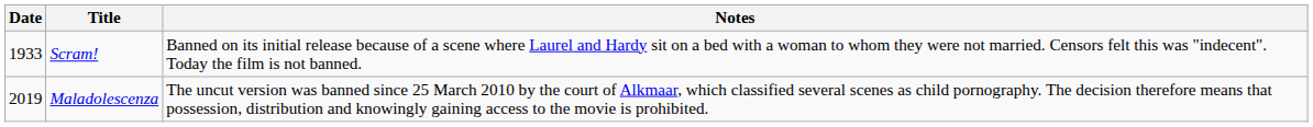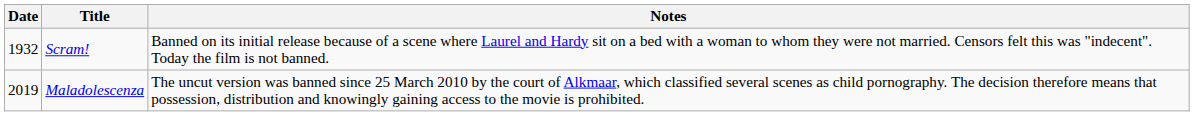 <table class="wikitable sortable">
 <tr>
 <th>Date</th>
 <th>Title</th>
 <th>Notes</th>
 </tr>
 <tr>
-<td>1933</td>
+<td>1932</td>
 <td><em><a href='#'>Scram!</a></em></td>
 <td>Banned on its initial release because of a scene where <a href='#'>Laurel and Hardy</a> sit on a bed with a woman to whom they were not married. Censors felt this was "indecent". Today the film is not banned.</td>
 </tr>
 <tr>
 <td>2019</td>
 <td><em><a href='#'>Maladolescenza</a></em></td>
 <td>The uncut version was banned since 25 March 2010 by the court of <a href='#'>Alkmaar</a>, which classified several scenes as child pornography. The decision therefore means that possession, distribution and knowingly gaining access to the movie is prohibited.</td>
 </tr>
 </table>
